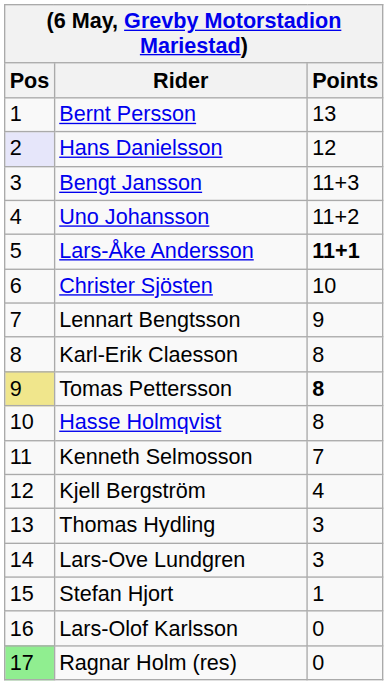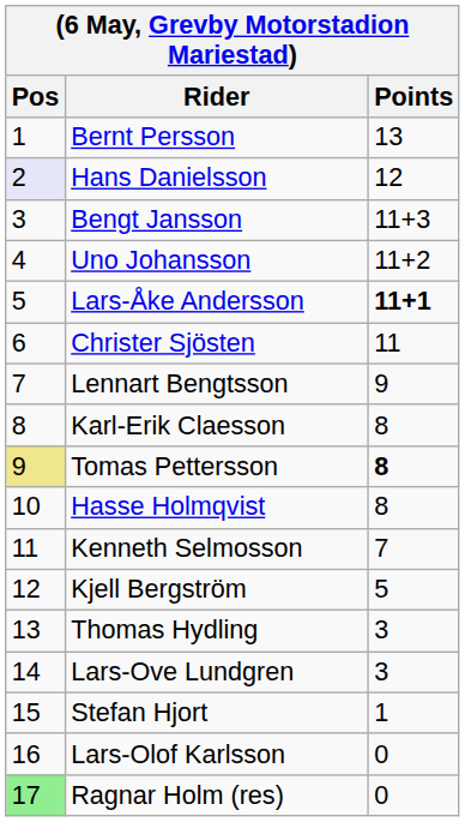 <table class="wikitable">
 <tr>
 <th colspan="6">(6 May, <a href='#'>Grevby Motorstadion</a><br> <a href='#'>Mariestad</a>)</th>
 </tr>
 <tr>
 <th width=20>Pos</th>
 <th width=180>Rider</th>
 <th width=40>Points</th>
 </tr>
 <tr>
 <td>1</td>
 <td style="text-align:left;"><a href='#'>Bernt Persson</a></td>
 <td>13</td>
 </tr>
 <tr>
 <td style="background: lavender;">2</td>
 <td style="text-align:left;"><a href='#'>Hans Danielsson</a></td>
 <td>12</td>
 </tr>
 <tr>
 <td>3</td>
 <td style="text-align:left;"><a href='#'>Bengt Jansson</a></td>
 <td>11+3</td>
 </tr>
 <tr>
 <td>4</td>
 <td style="text-align:left;"><a href='#'>Uno Johansson</a></td>
 <td>11+2</td>
 </tr>
 <tr>
 <td>5</td>
 <td style="text-align:left;"><a href='#'>Lars-Åke Andersson</a></td>
 <td><strong>11+1</strong></td>
 </tr>
 <tr>
 <td>6</td>
 <td style="text-align:left;"><a href='#'>Christer Sjösten</a></td>
-<td>10</td>
+<td>11</td>
 </tr>
 <tr>
 <td>7</td>
 <td style="text-align:left;">Lennart Bengtsson</td>
 <td>9</td>
 </tr>
 <tr>
 <td>8</td>
 <td style="text-align:left;">Karl-Erik Claesson</td>
 <td>8</td>
 </tr>
 <tr>
 <td style="background: khaki;">9</td>
 <td style="text-align:left;">Tomas Pettersson</td>
 <td><strong>8</strong></td>
 </tr>
 <tr>
 <td>10</td>
 <td style="text-align:left;"><a href='#'>Hasse Holmqvist</a></td>
 <td>8</td>
 </tr>
 <tr>
 <td>11</td>
 <td style="text-align:left;">Kenneth Selmosson</td>
 <td>7</td>
 </tr>
 <tr>
 <td>12</td>
 <td style="text-align:left;">Kjell Bergström</td>
-<td>4</td>
+<td>5</td>
 </tr>
 <tr>
 <td>13</td>
 <td style="text-align:left;">Thomas Hydling</td>
 <td>3</td>
 </tr>
 <tr>
 <td>14</td>
 <td style="text-align:left;">Lars-Ove Lundgren</td>
 <td>3</td>
 </tr>
 <tr>
 <td>15</td>
 <td style="text-align:left;">Stefan Hjort</td>
 <td>1</td>
 </tr>
 <tr>
 <td>16</td>
 <td style="text-align:left;">Lars-Olof Karlsson</td>
 <td>0</td>
 </tr>
 <tr>
 <td style="background: lightgreen;">17</td>
 <td style="text-align:left;">Ragnar Holm (res)</td>
 <td>0</td>
 </tr>
 </table>
